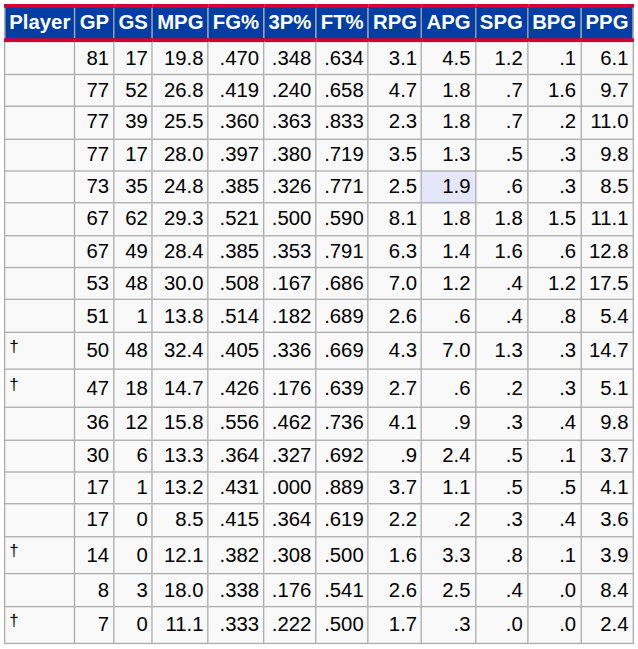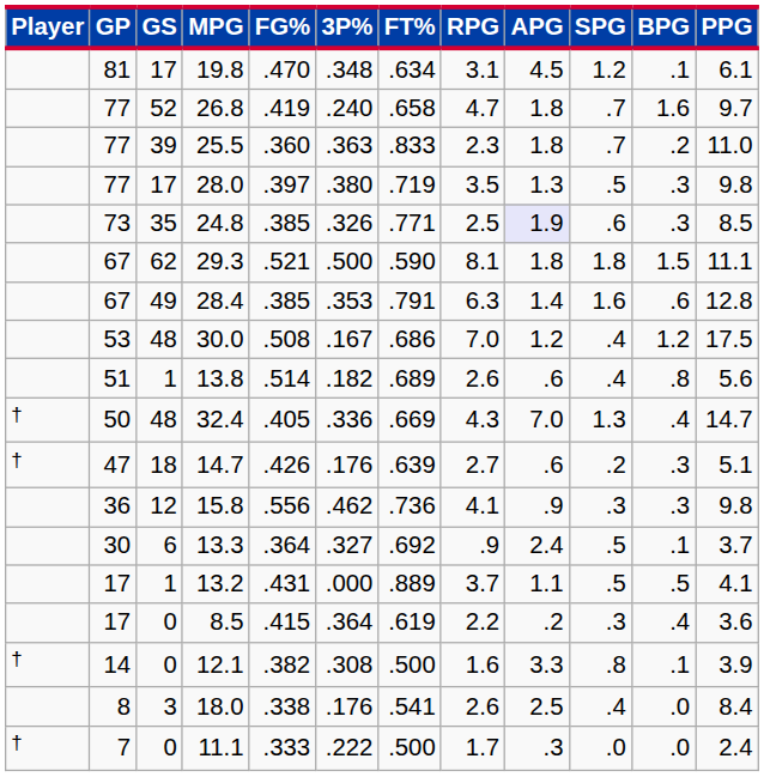 <table class="wikitable sortable" style="text-align:right;">
 <tr>
 <th style="background:#003DA5; color:#FFFFFF; border-top:#D50032 3px solid; border-bottom:#D50032 3px solid;">Player</th>
 <th style="background:#003DA5; color:#FFFFFF; border-top:#D50032 3px solid; border-bottom:#D50032 3px solid;">GP</th>
 <th style="background:#003DA5; color:#FFFFFF; border-top:#D50032 3px solid; border-bottom:#D50032 3px solid;">GS</th>
 <th style="background:#003DA5; color:#FFFFFF; border-top:#D50032 3px solid; border-bottom:#D50032 3px solid;">MPG</th>
 <th style="background:#003DA5; color:#FFFFFF; border-top:#D50032 3px solid; border-bottom:#D50032 3px solid;">FG%</th>
 <th style="background:#003DA5; color:#FFFFFF; border-top:#D50032 3px solid; border-bottom:#D50032 3px solid;">3P%</th>
 <th style="background:#003DA5; color:#FFFFFF; border-top:#D50032 3px solid; border-bottom:#D50032 3px solid;">FT%</th>
 <th style="background:#003DA5; color:#FFFFFF; border-top:#D50032 3px solid; border-bottom:#D50032 3px solid;">RPG</th>
 <th style="background:#003DA5; color:#FFFFFF; border-top:#D50032 3px solid; border-bottom:#D50032 3px solid;">APG</th>
 <th style="background:#003DA5; color:#FFFFFF; border-top:#D50032 3px solid; border-bottom:#D50032 3px solid;">SPG</th>
 <th style="background:#003DA5; color:#FFFFFF; border-top:#D50032 3px solid; border-bottom:#D50032 3px solid;">BPG</th>
 <th style="background:#003DA5; color:#FFFFFF; border-top:#D50032 3px solid; border-bottom:#D50032 3px solid;">PPG</th>
 </tr>
 <tr>
 <td style="text-align:left;"></td>
 <td>81</td>
 <td>17</td>
 <td>19.8</td>
 <td>.470</td>
 <td>.348</td>
 <td>.634</td>
 <td>3.1</td>
 <td>4.5</td>
 <td>1.2</td>
 <td>.1</td>
 <td>6.1</td>
 </tr>
 <tr>
 <td style="text-align:left;"></td>
 <td>77</td>
 <td>52</td>
 <td>26.8</td>
 <td>.419</td>
 <td>.240</td>
 <td>.658</td>
 <td>4.7</td>
 <td>1.8</td>
 <td>.7</td>
 <td>1.6</td>
 <td>9.7</td>
 </tr>
 <tr>
 <td style="text-align:left;"></td>
 <td>77</td>
 <td>39</td>
 <td>25.5</td>
 <td>.360</td>
 <td>.363</td>
 <td>.833</td>
 <td>2.3</td>
 <td>1.8</td>
 <td>.7</td>
 <td>.2</td>
 <td>11.0</td>
 </tr>
 <tr>
 <td style="text-align:left;"></td>
 <td>77</td>
 <td>17</td>
 <td>28.0</td>
 <td>.397</td>
 <td>.380</td>
 <td>.719</td>
 <td>3.5</td>
 <td>1.3</td>
 <td>.5</td>
 <td>.3</td>
 <td>9.8</td>
 </tr>
 <tr>
 <td style="text-align:left;"></td>
 <td>73</td>
 <td>35</td>
 <td>24.8</td>
 <td>.385</td>
 <td>.326</td>
 <td>.771</td>
 <td>2.5</td>
 <td style="background: lavender;">1.9</td>
 <td>.6</td>
 <td>.3</td>
 <td>8.5</td>
 </tr>
 <tr>
 <td style="text-align:left;"></td>
 <td>67</td>
 <td>62</td>
 <td>29.3</td>
 <td>.521</td>
 <td>.500</td>
 <td>.590</td>
 <td>8.1</td>
 <td>1.8</td>
 <td>1.8</td>
 <td>1.5</td>
 <td>11.1</td>
 </tr>
 <tr>
 <td style="text-align:left;"></td>
 <td>67</td>
 <td>49</td>
 <td>28.4</td>
 <td>.385</td>
 <td>.353</td>
 <td>.791</td>
 <td>6.3</td>
 <td>1.4</td>
 <td>1.6</td>
 <td>.6</td>
 <td>12.8</td>
 </tr>
 <tr>
 <td style="text-align:left;"></td>
 <td>53</td>
 <td>48</td>
 <td>30.0</td>
 <td>.508</td>
 <td>.167</td>
 <td>.686</td>
 <td>7.0</td>
 <td>1.2</td>
 <td>.4</td>
 <td>1.2</td>
 <td>17.5</td>
 </tr>
 <tr>
 <td style="text-align:left;"></td>
 <td>51</td>
 <td>1</td>
 <td>13.8</td>
 <td>.514</td>
 <td>.182</td>
 <td>.689</td>
 <td>2.6</td>
 <td>.6</td>
 <td>.4</td>
 <td>.8</td>
-<td>5.4</td>
+<td>5.6</td>
 </tr>
 <tr>
 <td style="text-align:left;"><sup>†</sup></td>
 <td>50</td>
 <td>48</td>
 <td>32.4</td>
 <td>.405</td>
 <td>.336</td>
 <td>.669</td>
 <td>4.3</td>
 <td>7.0</td>
 <td>1.3</td>
-<td>.3</td>
+<td>.4</td>
 <td>14.7</td>
 </tr>
 <tr>
 <td style="text-align:left;"><sup>†</sup></td>
 <td>47</td>
 <td>18</td>
 <td>14.7</td>
 <td>.426</td>
 <td>.176</td>
 <td>.639</td>
 <td>2.7</td>
 <td>.6</td>
 <td>.2</td>
 <td>.3</td>
 <td>5.1</td>
 </tr>
 <tr>
 <td style="text-align:left;"></td>
 <td>36</td>
 <td>12</td>
 <td>15.8</td>
 <td>.556</td>
 <td>.462</td>
 <td>.736</td>
 <td>4.1</td>
 <td>.9</td>
 <td>.3</td>
-<td>.4</td>
+<td>.3</td>
 <td>9.8</td>
 </tr>
 <tr>
 <td style="text-align:left;"></td>
 <td>30</td>
 <td>6</td>
 <td>13.3</td>
 <td>.364</td>
 <td>.327</td>
 <td>.692</td>
 <td>.9</td>
 <td>2.4</td>
 <td>.5</td>
 <td>.1</td>
 <td>3.7</td>
 </tr>
 <tr>
 <td style="text-align:left;"></td>
 <td>17</td>
 <td>1</td>
 <td>13.2</td>
 <td>.431</td>
 <td>.000</td>
 <td>.889</td>
 <td>3.7</td>
 <td>1.1</td>
 <td>.5</td>
 <td>.5</td>
 <td>4.1</td>
 </tr>
 <tr>
 <td style="text-align:left;"></td>
 <td>17</td>
 <td>0</td>
 <td>8.5</td>
 <td>.415</td>
 <td>.364</td>
 <td>.619</td>
 <td>2.2</td>
 <td>.2</td>
 <td>.3</td>
 <td>.4</td>
 <td>3.6</td>
 </tr>
 <tr>
 <td style="text-align:left;"><sup>†</sup></td>
 <td>14</td>
 <td>0</td>
 <td>12.1</td>
 <td>.382</td>
 <td>.308</td>
 <td>.500</td>
 <td>1.6</td>
 <td>3.3</td>
 <td>.8</td>
 <td>.1</td>
 <td>3.9</td>
 </tr>
 <tr>
 <td style="text-align:left;"></td>
 <td>8</td>
 <td>3</td>
 <td>18.0</td>
 <td>.338</td>
 <td>.176</td>
 <td>.541</td>
 <td>2.6</td>
 <td>2.5</td>
 <td>.4</td>
 <td>.0</td>
 <td>8.4</td>
 </tr>
 <tr>
 <td style="text-align:left;"><sup>†</sup></td>
 <td>7</td>
 <td>0</td>
 <td>11.1</td>
 <td>.333</td>
 <td>.222</td>
 <td>.500</td>
 <td>1.7</td>
 <td>.3</td>
 <td>.0</td>
 <td>.0</td>
 <td>2.4</td>
 </tr>
 </table>
